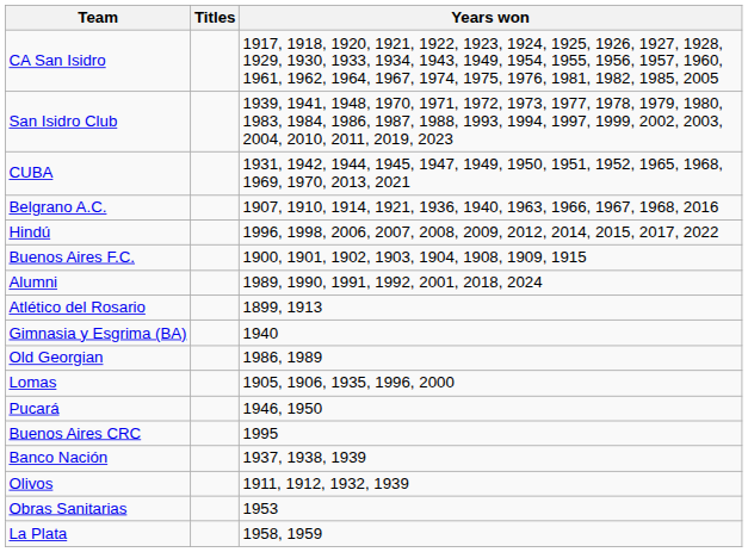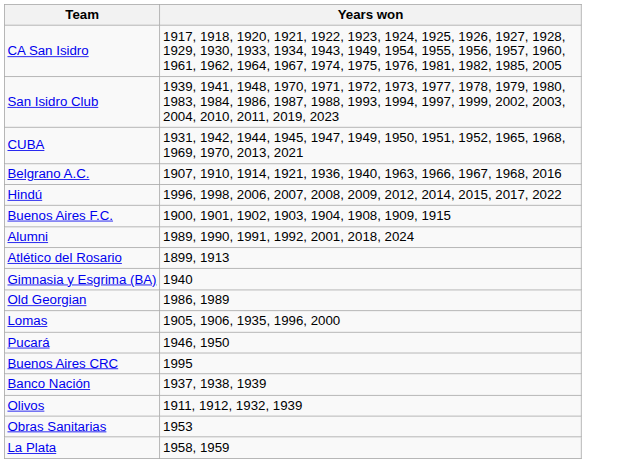 <table class="wikitable sortable" style="text-align:left; width:800">
 <tr>
 <th width=180px>Team</th>
-<th width=40px>Titles</th>
 <th width=500px>Years won</th>
 </tr>
 <tr>
 <td><a href='#'>CA San Isidro</a></td>
-<td></td>
 <td>1917, 1918, 1920, 1921, 1922, 1923, 1924, 1925, 1926, 1927, 1928, 1929, 1930, 1933, 1934, 1943, 1949, 1954, 1955, 1956, 1957, 1960, 1961, 1962, 1964, 1967, 1974, 1975, 1976, 1981, 1982, 1985, 2005</td>
 </tr>
 <tr>
 <td><a href='#'>San Isidro Club</a></td>
-<td></td>
 <td>1939, 1941, 1948, 1970, 1971, 1972, 1973, 1977, 1978, 1979, 1980, 1983, 1984, 1986, 1987, 1988, 1993, 1994, 1997, 1999, 2002, 2003, 2004, 2010, 2011, 2019, 2023</td>
 </tr>
 <tr>
 <td><a href='#'>CUBA</a></td>
-<td></td>
 <td>1931, 1942, 1944, 1945, 1947, 1949, 1950, 1951, 1952, 1965, 1968, 1969, 1970, 2013, 2021</td>
 </tr>
 <tr>
 <td><a href='#'>Belgrano A.C.</a></td>
-<td></td>
 <td>1907, 1910, 1914, 1921, 1936, 1940, 1963, 1966, 1967, 1968, 2016</td>
 </tr>
 <tr>
 <td><a href='#'>Hindú</a></td>
-<td></td>
 <td>1996, 1998, 2006, 2007, 2008, 2009, 2012, 2014, 2015, 2017, 2022</td>
 </tr>
 <tr>
 <td><a href='#'>Buenos Aires F.C.</a> </td>
-<td></td>
 <td>1900, 1901, 1902, 1903, 1904, 1908, 1909, 1915</td>
 </tr>
 <tr>
 <td><a href='#'>Alumni</a></td>
-<td></td>
 <td>1989, 1990, 1991, 1992, 2001, 2018, 2024</td>
 </tr>
 <tr>
 <td><a href='#'>Atlético del Rosario</a></td>
-<td></td>
 <td>1899, 1913</td>
 </tr>
 <tr>
 <td><a href='#'>Gimnasia y Esgrima (BA)</a></td>
-<td></td>
 <td>1940</td>
 </tr>
 <tr>
 <td><a href='#'>Old Georgian</a></td>
-<td></td>
 <td>1986, 1989</td>
 </tr>
 <tr>
 <td><a href='#'>Lomas</a></td>
-<td></td>
 <td>1905, 1906, 1935, 1996, 2000</td>
 </tr>
 <tr>
 <td><a href='#'>Pucará</a></td>
-<td></td>
 <td>1946, 1950</td>
 </tr>
 <tr>
 <td><a href='#'>Buenos Aires CRC</a> </td>
-<td></td>
 <td>1995</td>
 </tr>
 <tr>
 <td><a href='#'>Banco Nación</a></td>
-<td></td>
 <td>1937, 1938, 1939</td>
 </tr>
 <tr>
 <td><a href='#'>Olivos</a></td>
-<td></td>
 <td>1911, 1912, 1932, 1939</td>
 </tr>
 <tr>
 <td><a href='#'>Obras Sanitarias</a></td>
-<td></td>
 <td>1953</td>
 </tr>
 <tr>
 <td><a href='#'>La Plata</a></td>
-<td></td>
 <td>1958, 1959</td>
 </tr>
 </table>
